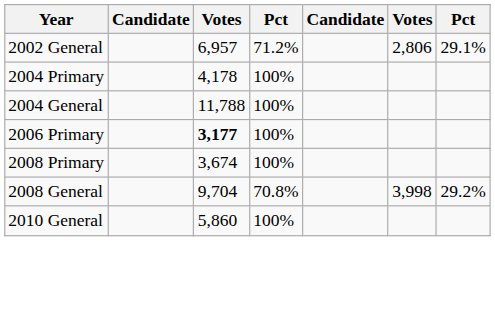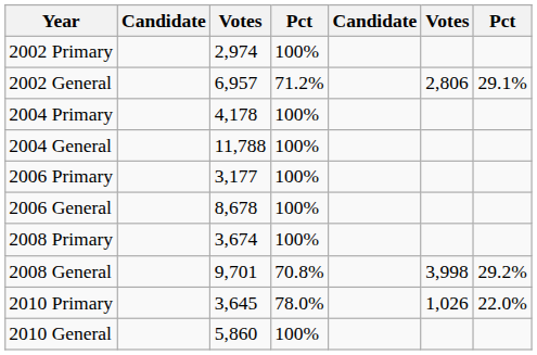 <table class="wikitable" style="margin:0.5em ; font-size:95%">
 <tr>
 <th>Year</th>
 <th>Candidate</th>
 <th>Votes</th>
 <th>Pct</th>
 <th>Candidate</th>
 <th>Votes</th>
 <th>Pct</th>
+</tr>
+<tr>
+<td>2002 Primary</td>
+<td></td>
+<td>2,974</td>
+<td>100%</td>
+<td></td>
+<td></td>
+<td></td>
 </tr>
 <tr>
 <td>2002 General</td>
 <td></td>
 <td>6,957</td>
 <td>71.2%</td>
 <td></td>
 <td>2,806</td>
 <td>29.1%</td>
 </tr>
 <tr>
 <td>2004 Primary</td>
 <td></td>
 <td>4,178</td>
 <td>100%</td>
 <td></td>
 <td></td>
 <td></td>
 </tr>
 <tr>
 <td>2004 General</td>
 <td></td>
 <td>11,788</td>
 <td>100%</td>
 <td></td>
 <td></td>
 <td></td>
 </tr>
 <tr>
 <td>2006 Primary</td>
 <td></td>
-<td><strong>3,177</strong></td>
+<td>3,177</td>
+<td>100%</td>
+<td></td>
+<td></td>
+<td></td>
+</tr>
+<tr>
+<td>2006 General</td>
+<td></td>
+<td>8,678</td>
 <td>100%</td>
 <td></td>
 <td></td>
 <td></td>
 </tr>
 <tr>
 <td>2008 Primary</td>
 <td></td>
 <td>3,674</td>
 <td>100%</td>
 <td></td>
 <td></td>
 <td></td>
 </tr>
 <tr>
 <td>2008 General</td>
 <td></td>
-<td>9,704</td>
+<td>9,701</td>
 <td>70.8%</td>
 <td></td>
 <td>3,998</td>
 <td>29.2%</td>
+</tr>
+<tr>
+<td>2010 Primary</td>
+<td></td>
+<td>3,645</td>
+<td>78.0%</td>
+<td></td>
+<td>1,026</td>
+<td>22.0%</td>
 </tr>
 <tr>
 <td>2010 General</td>
 <td></td>
 <td>5,860</td>
 <td>100%</td>
 <td></td>
 <td></td>
 <td></td>
 </tr>
 </table>
